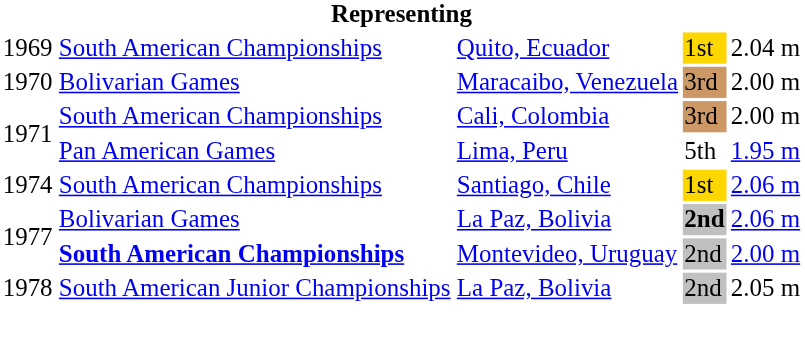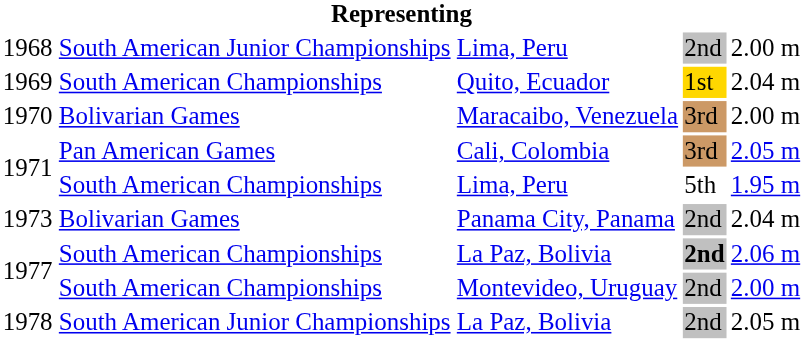 <table>
 <tr>
 <th colspan="5">Representing </th>
+</tr>
+<tr>
+<td>1968</td>
+<td><a href='#'>South American Junior Championships</a></td>
+<td><a href='#'>Lima, Peru</a></td>
+<td bgcolor=silver>2nd</td>
+<td>2.00 m</td>
 </tr>
 <tr>
 <td>1969</td>
 <td><a href='#'>South American Championships</a></td>
 <td><a href='#'>Quito, Ecuador</a></td>
 <td bgcolor=gold>1st</td>
 <td>2.04 m</td>
 </tr>
 <tr>
 <td>1970</td>
 <td><a href='#'>Bolivarian Games</a></td>
 <td><a href='#'>Maracaibo, Venezuela</a></td>
 <td bgcolor=cc9966>3rd</td>
 <td>2.00 m</td>
 </tr>
 <tr>
 <td rowspan=2>1971</td>
-<td><a href='#'>South American Championships</a></td>
+<td><a href='#'>Pan American Games</a></td>
 <td><a href='#'>Cali, Colombia</a></td>
 <td bgcolor=cc9966>3rd</td>
-<td>2.00 m</td>
+<td><a href='#'>2.05 m</a></td>
 </tr>
 <tr>
-<td><a href='#'>Pan American Games</a></td>
+<td><a href='#'>South American Championships</a></td>
 <td><a href='#'>Lima, Peru</a></td>
 <td>5th</td>
 <td><a href='#'>1.95 m</a></td>
 </tr>
 <tr>
-<td>1974</td>
-<td><a href='#'>South American Championships</a></td>
-<td><a href='#'>Santiago, Chile</a></td>
-<td bgcolor=gold>1st</td>
-<td><a href='#'>2.06 m</a></td>
+<td>1973</td>
+<td><a href='#'>Bolivarian Games</a></td>
+<td><a href='#'>Panama City, Panama</a></td>
+<td bgcolor=silver>2nd</td>
+<td>2.04 m</td>
 </tr>
 <tr>
 <td rowspan=2>1977</td>
-<td><a href='#'>Bolivarian Games</a></td>
+<td><a href='#'>South American Championships</a></td>
 <td><a href='#'>La Paz, Bolivia</a></td>
 <td bgcolor=silver><strong>2nd</strong></td>
 <td><a href='#'>2.06 m</a></td>
 </tr>
 <tr>
-<td><strong><a href='#'>South American Championships</a></strong></td>
+<td><a href='#'>South American Championships</a></td>
 <td><a href='#'>Montevideo, Uruguay</a></td>
 <td bgcolor=silver>2nd</td>
 <td><a href='#'>2.00 m</a></td>
 </tr>
 <tr>
 <td>1978</td>
 <td><a href='#'>South American Junior Championships</a></td>
 <td><a href='#'>La Paz, Bolivia</a></td>
 <td bgcolor=silver>2nd</td>
 <td>2.05 m</td>
 </tr>
 </table>
